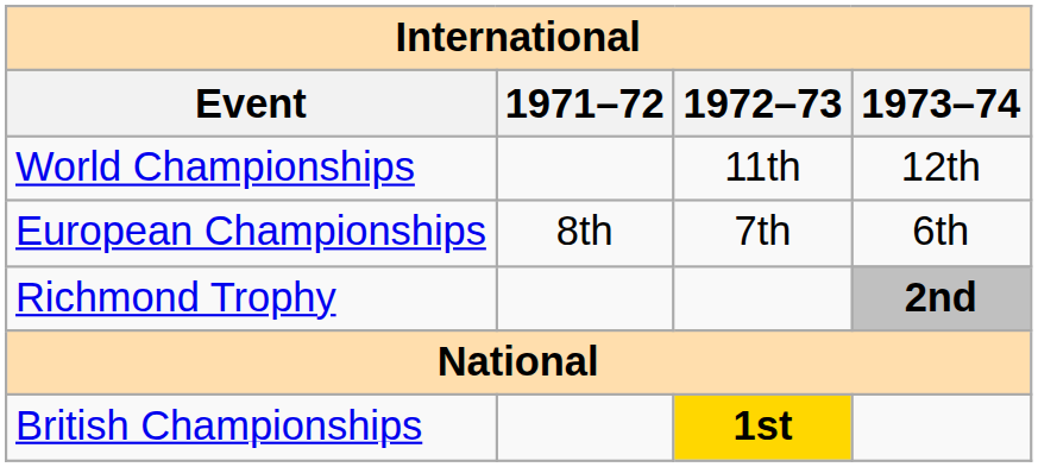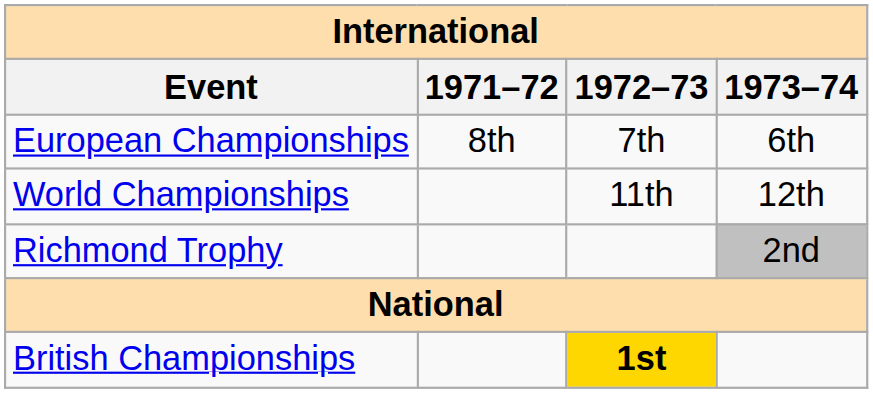 <table class="wikitable" style="text-align:center">
 <tr>
 <th style="background-color: #ffdead; " colspan=4 align=center>International</th>
 </tr>
 <tr>
 <th>Event</th>
 <th>1971–72</th>
 <th>1972–73</th>
 <th>1973–74</th>
 </tr>
 <tr>
+<td align=left><a href='#'>European Championships</a></td>
+<td>8th</td>
+<td>7th</td>
+<td>6th</td>
+</tr>
+<tr>
 <td align=left><a href='#'>World Championships</a></td>
 <td></td>
 <td>11th</td>
 <td>12th</td>
 </tr>
 <tr>
-<td align=left><a href='#'>European Championships</a></td>
-<td>8th</td>
-<td>7th</td>
-<td>6th</td>
-</tr>
-<tr>
 <td align=left><a href='#'>Richmond Trophy</a></td>
 <td></td>
 <td></td>
-<td bgcolor=silver><strong>2nd</strong></td>
+<td bgcolor=silver>2nd</td>
 </tr>
 <tr>
 <th style="background-color: #ffdead; " colspan=4 align=center>National</th>
 </tr>
 <tr>
 <td align=left><a href='#'>British Championships</a></td>
 <td></td>
 <td bgcolor=gold><strong>1st</strong></td>
 <td></td>
 </tr>
 </table>
